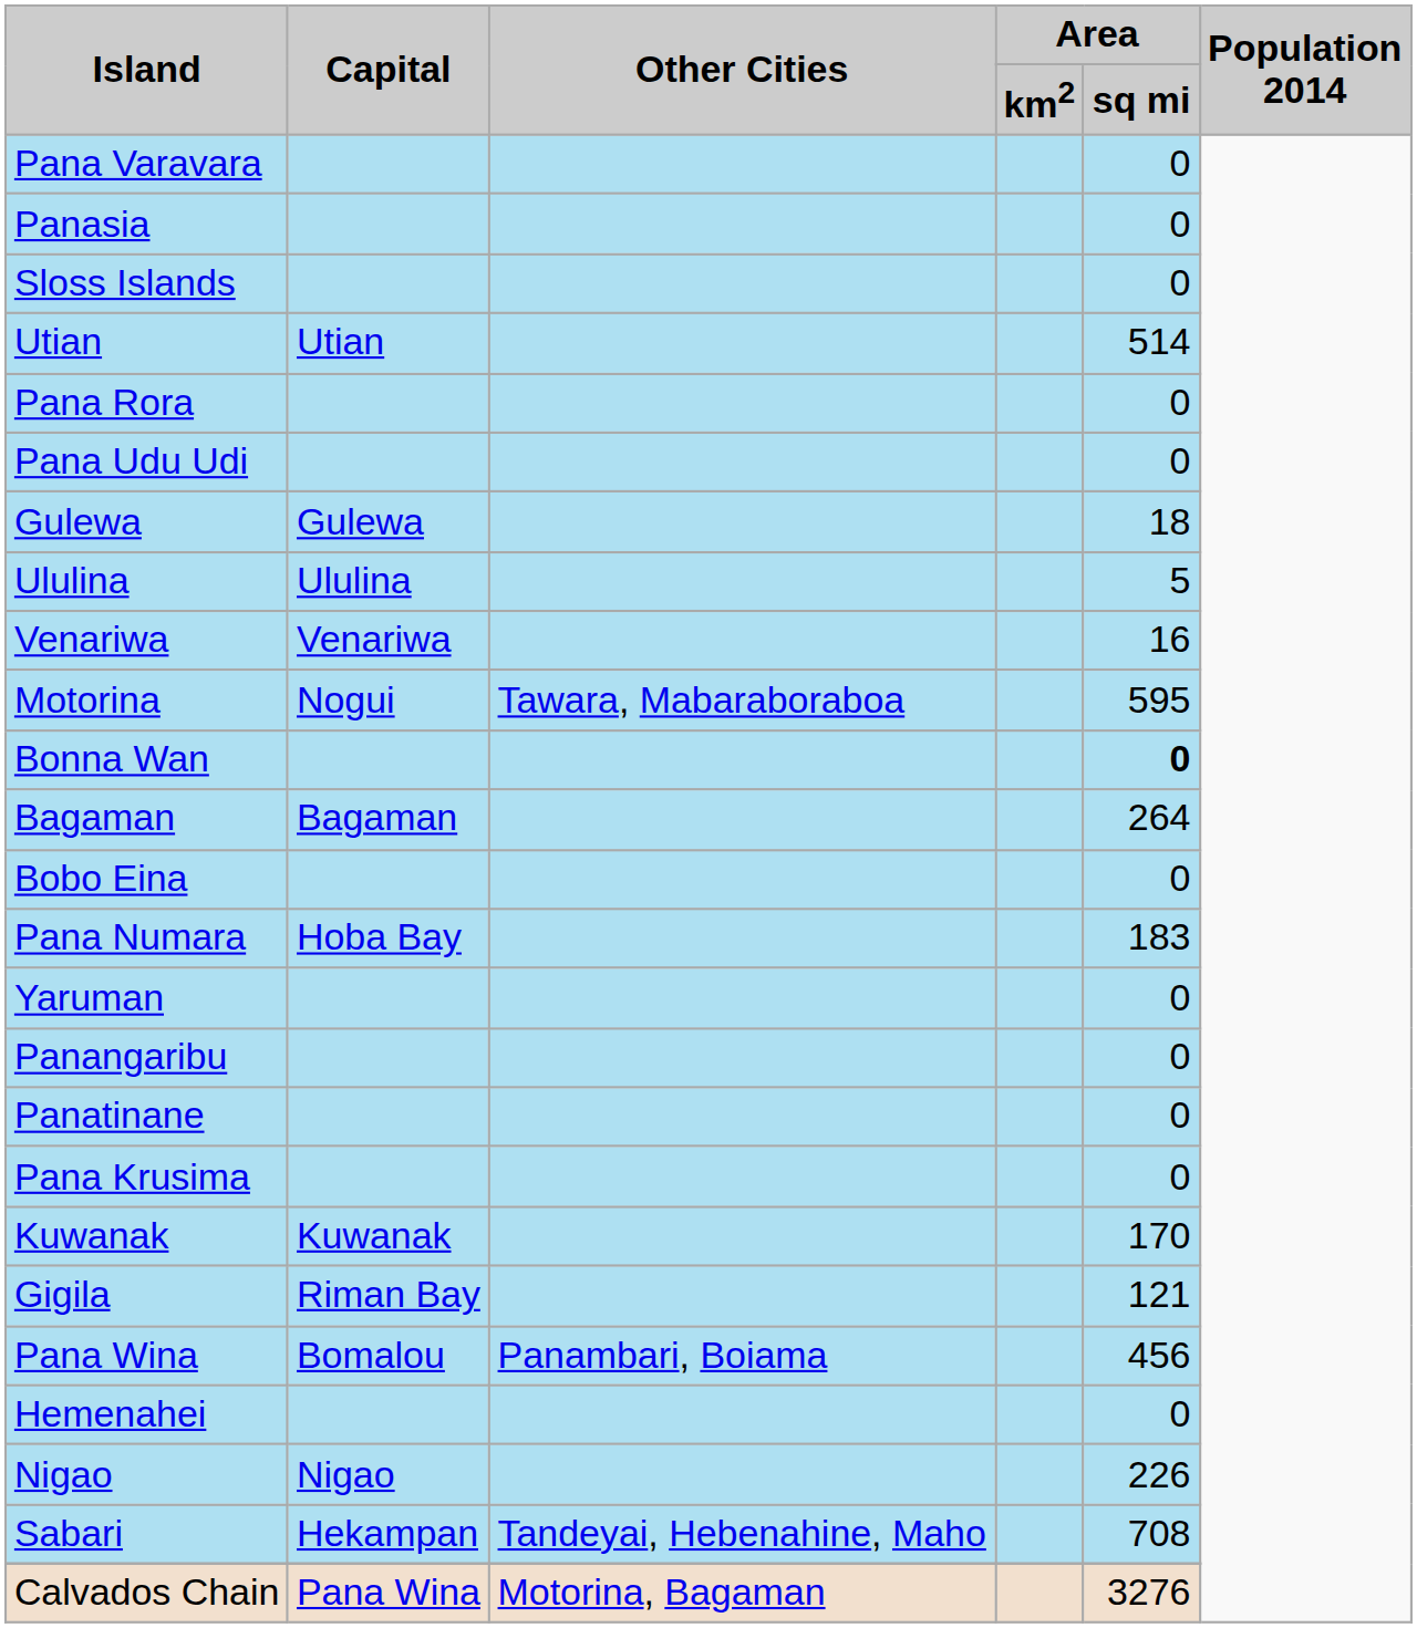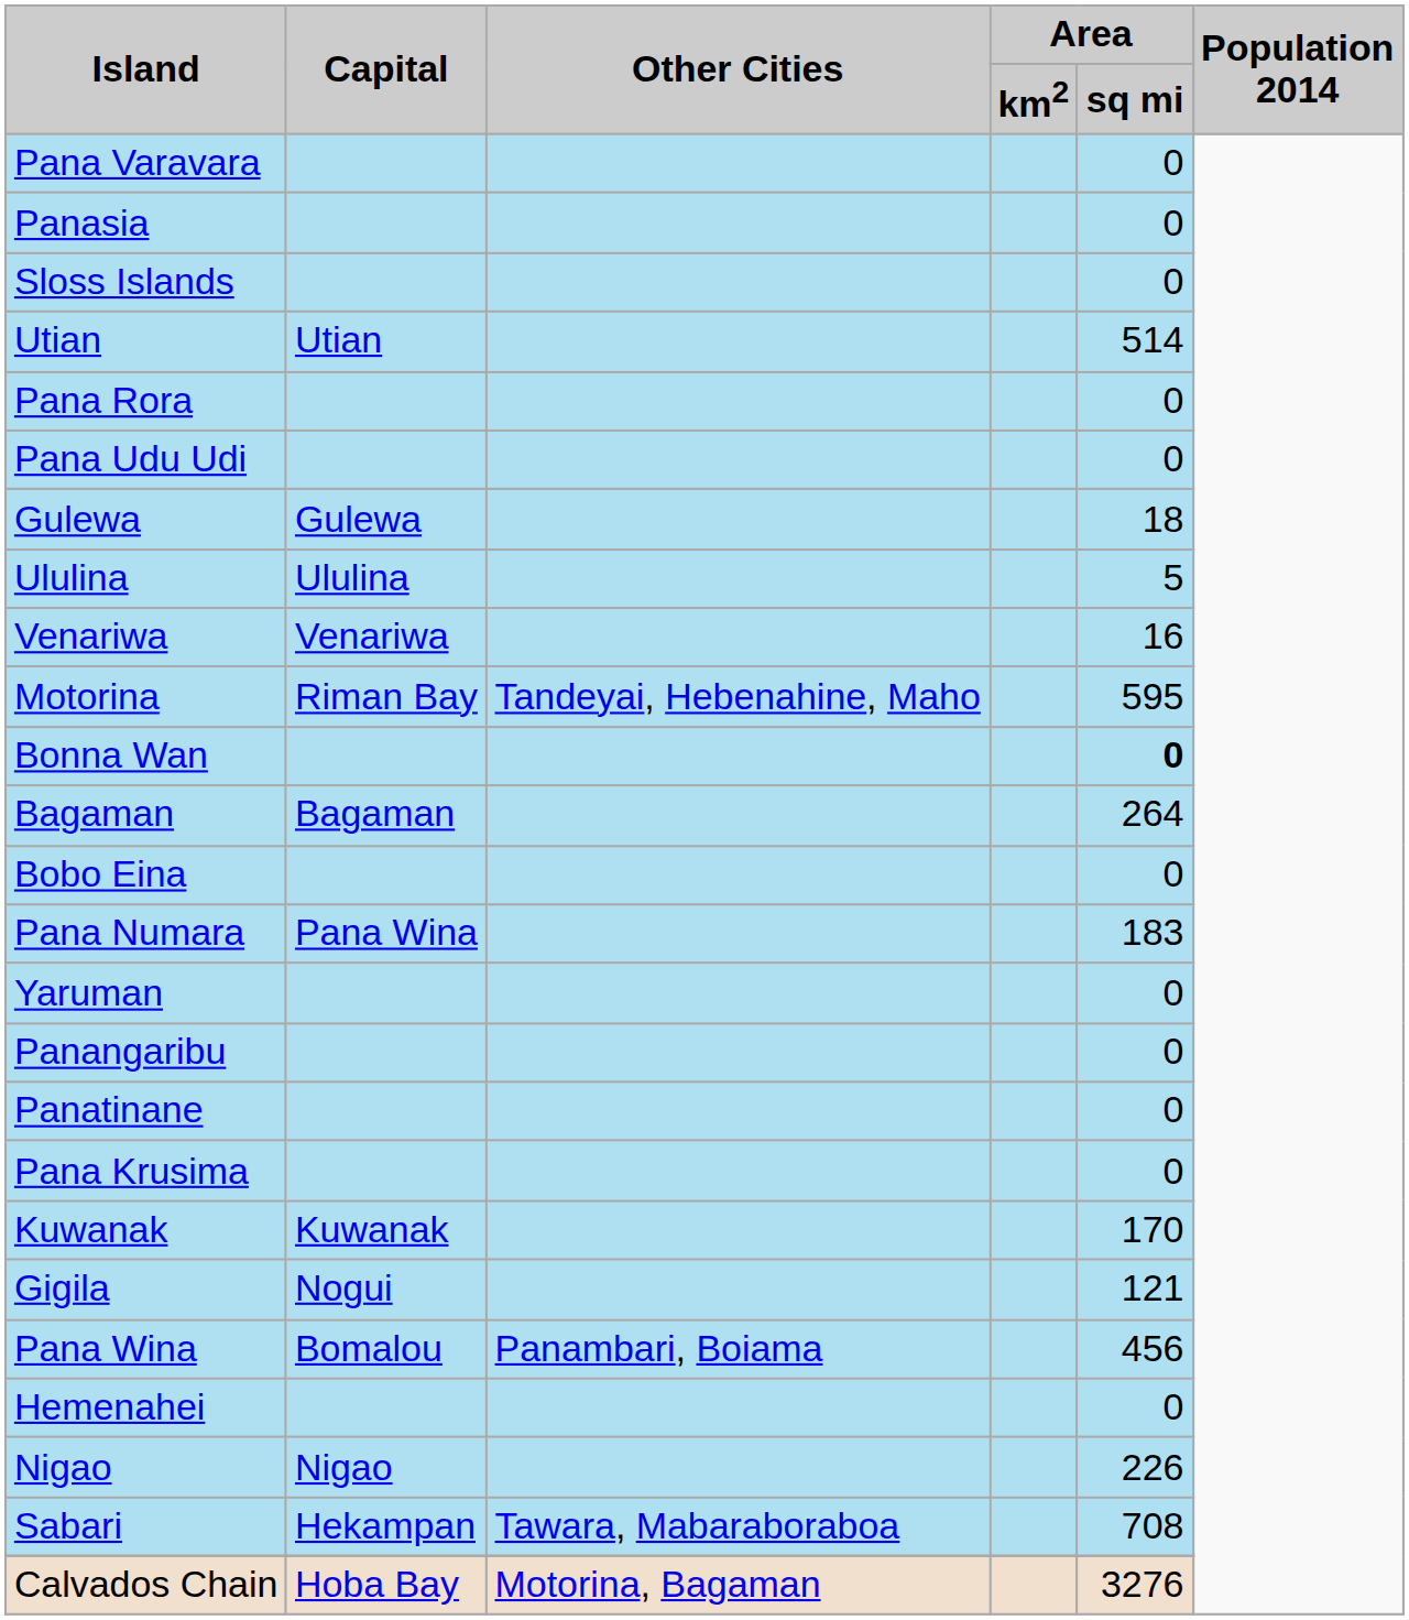 <table class="wikitable sortable">
 <tr>
 <th rowspan=2 style="background: #CCC;">Island</th>
 <th rowspan=2 style="background: #CCC;">Capital</th>
 <th rowspan=2 style="background: #CCC;">Other Cities</th>
 <th colspan=2 style="background: #CCC;">Area</th>
 <th rowspan=2 style="background: #CCC;">Population<br>2014</th>
 </tr>
 <tr>
 <th style="background: #CCC;">km<sup>2</sup></th>
 <th style="background: #CCC;">sq mi</th>
 </tr>
 <tr style="background:#AEE0F2;">
 <td><a href='#'>Pana Varavara</a></td>
 <td></td>
 <td></td>
 <td></td>
 <td align="right">0</td>
 </tr>
 <tr style="background:#AEE0F2;">
 <td><a href='#'>Panasia</a></td>
 <td></td>
 <td></td>
 <td></td>
 <td align="right">0</td>
 </tr>
 <tr style="background:#AEE0F2;">
 <td><a href='#'>Sloss Islands</a></td>
 <td></td>
 <td></td>
 <td></td>
 <td align="right">0</td>
 </tr>
 <tr style="background:#AEE0F2;">
 <td><a href='#'>Utian</a></td>
 <td><a href='#'>Utian</a></td>
 <td></td>
 <td></td>
 <td align="right">514</td>
 </tr>
 <tr style="background:#AEE0F2;">
 <td><a href='#'>Pana Rora</a></td>
 <td></td>
 <td></td>
 <td></td>
 <td align="right">0</td>
 </tr>
 <tr style="background:#AEE0F2;">
 <td><a href='#'>Pana Udu Udi</a></td>
 <td></td>
 <td></td>
 <td></td>
 <td align="right">0</td>
 </tr>
 <tr style="background:#AEE0F2;">
 <td><a href='#'>Gulewa</a></td>
 <td><a href='#'>Gulewa</a></td>
 <td></td>
 <td></td>
 <td align="right">18</td>
 </tr>
 <tr style="background:#AEE0F2;">
 <td><a href='#'>Ululina</a></td>
 <td><a href='#'>Ululina</a></td>
 <td></td>
 <td></td>
 <td align="right">5</td>
 </tr>
 <tr style="background:#AEE0F2;">
 <td><a href='#'>Venariwa</a></td>
 <td><a href='#'>Venariwa</a></td>
 <td></td>
 <td></td>
 <td align="right">16</td>
 </tr>
 <tr style="background:#AEE0F2;">
 <td><a href='#'>Motorina</a></td>
-<td><a href='#'>Nogui</a></td>
-<td><a href='#'>Tawara</a>, <a href='#'>Mabaraboraboa</a></td>
+<td><a href='#'>Riman Bay</a></td>
+<td><a href='#'>Tandeyai</a>, <a href='#'>Hebenahine</a>, <a href='#'>Maho</a></td>
 <td></td>
 <td align="right">595</td>
 </tr>
 <tr style="background:#AEE0F2;">
 <td><a href='#'>Bonna Wan</a></td>
 <td></td>
 <td></td>
 <td></td>
 <td align="right"><strong>0</strong></td>
 </tr>
 <tr style="background:#AEE0F2;">
 <td><a href='#'>Bagaman</a></td>
 <td><a href='#'>Bagaman</a></td>
 <td></td>
 <td></td>
 <td align="right">264</td>
 </tr>
 <tr style="background:#AEE0F2;">
 <td><a href='#'>Bobo Eina</a></td>
 <td></td>
 <td></td>
 <td></td>
 <td align="right">0</td>
 </tr>
 <tr style="background:#AEE0F2;">
 <td><a href='#'>Pana Numara</a></td>
-<td><a href='#'>Hoba Bay</a></td>
+<td><a href='#'>Pana Wina</a></td>
 <td></td>
 <td></td>
 <td align="right">183</td>
 </tr>
 <tr style="background:#AEE0F2;">
 <td><a href='#'>Yaruman</a></td>
 <td></td>
 <td></td>
 <td></td>
 <td align="right">0</td>
 </tr>
 <tr style="background:#AEE0F2;">
 <td><a href='#'>Panangaribu</a></td>
 <td></td>
 <td></td>
 <td></td>
 <td align="right">0</td>
 </tr>
 <tr style="background:#AEE0F2;">
 <td><a href='#'>Panatinane</a></td>
 <td></td>
 <td></td>
 <td></td>
 <td align="right">0</td>
 </tr>
 <tr style="background:#AEE0F2;">
 <td><a href='#'>Pana Krusima</a></td>
 <td></td>
 <td></td>
 <td></td>
 <td align="right">0</td>
 </tr>
 <tr style="background:#AEE0F2;">
 <td><a href='#'>Kuwanak</a></td>
 <td><a href='#'>Kuwanak</a></td>
 <td></td>
 <td></td>
 <td align="right">170</td>
 </tr>
 <tr style="background:#AEE0F2;">
 <td><a href='#'>Gigila</a></td>
-<td><a href='#'>Riman Bay</a></td>
+<td><a href='#'>Nogui</a></td>
 <td></td>
 <td></td>
 <td align="right">121</td>
 </tr>
 <tr style="background:#AEE0F2;">
 <td><a href='#'>Pana Wina</a></td>
 <td><a href='#'>Bomalou</a></td>
 <td><a href='#'>Panambari</a>, <a href='#'>Boiama</a></td>
 <td></td>
 <td align="right">456</td>
 </tr>
 <tr style="background:#AEE0F2;">
 <td><a href='#'>Hemenahei</a></td>
 <td></td>
 <td></td>
 <td></td>
 <td align="right">0</td>
 </tr>
 <tr style="background:#AEE0F2;">
 <td><a href='#'>Nigao</a></td>
 <td><a href='#'>Nigao</a></td>
 <td></td>
 <td></td>
 <td align="right">226</td>
 </tr>
 <tr style="background:#AEE0F2;">
 <td><a href='#'>Sabari</a></td>
 <td><a href='#'>Hekampan</a></td>
-<td><a href='#'>Tandeyai</a>, <a href='#'>Hebenahine</a>, <a href='#'>Maho</a></td>
+<td><a href='#'>Tawara</a>, <a href='#'>Mabaraboraboa</a></td>
 <td></td>
 <td align="right">708</td>
 </tr>
 <tr>
 </tr>
 <tr style="background:#F2E0CE;" | class="sortbottom">
 <td>Calvados Chain</td>
-<td><a href='#'>Pana Wina</a></td>
+<td><a href='#'>Hoba Bay</a></td>
 <td><a href='#'>Motorina</a>, <a href='#'>Bagaman</a></td>
 <td></td>
 <td align="right">3276</td>
 </tr>
 </table>
